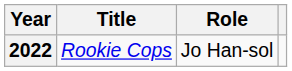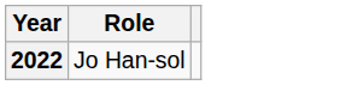 <table class="wikitable sortable plainrowheaders">
 <tr>
 <th scope="col">Year</th>
-<th scope="col">Title</th>
 <th scope="col">Role</th>
 <th scope="col" class="unsortable"></th>
 </tr>
 <tr>
 <th scope="row">2022</th>
-<td><em><a href='#'>Rookie Cops</a></em></td>
 <td>Jo Han-sol</td>
 <td></td>
 </tr>
 </table>
